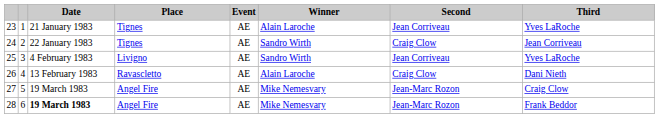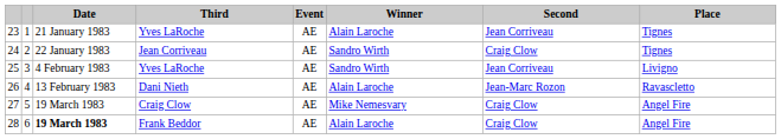 <table class="wikitable plainrowheaders" style="background:#fff; font-size:86%; line-height:16px; border:grey solid 1px; border-collapse:collapse;">
 <tr style="background:#ccc; text-align:center;">
 <th scope="col" style="background:#ccc; width=20 px;"></th>
 <th scope="col" style="background:#ccc; width=30 px;"></th>
 <th scope="col" style="background:#ccc; width:120px;">Date</th>
-<th scope="col" style="background:#ccc; width:160px;">Place</th>
+<th scope="col" style="background:#ccc; width:185px;">Third</th>
 <th scope="col" style="background:#ccc; width:15px;">Event</th>
 <th scope="col" style="background:#ccc; width:185px;">Winner</th>
 <th scope="col" style="background:#ccc; width:185px;">Second</th>
-<th scope="col" style="background:#ccc; width:185px;">Third</th>
+<th scope="col" style="background:#ccc; width:160px;">Place</th>
 </tr>
 <tr>
 <td align=center>23</td>
 <td align=center>1</td>
 <td>21 January 1983</td>
-<td> <a href='#'>Tignes</a></td>
+<td> <a href='#'>Yves LaRoche</a></td>
 <td align=center>AE</td>
 <td> <a href='#'>Alain Laroche</a></td>
 <td> <a href='#'>Jean Corriveau</a></td>
-<td> <a href='#'>Yves LaRoche</a></td>
+<td> <a href='#'>Tignes</a></td>
 </tr>
 <tr>
 <td align=center>24</td>
 <td align=center>2</td>
 <td>22 January 1983</td>
-<td> <a href='#'>Tignes</a></td>
+<td> <a href='#'>Jean Corriveau</a></td>
 <td align=center>AE</td>
 <td> <a href='#'>Sandro Wirth</a></td>
 <td> <a href='#'>Craig Clow</a></td>
-<td> <a href='#'>Jean Corriveau</a></td>
+<td> <a href='#'>Tignes</a></td>
 </tr>
 <tr>
 <td align=center>25</td>
 <td align=center>3</td>
 <td>4 February 1983</td>
-<td> <a href='#'>Livigno</a></td>
+<td> <a href='#'>Yves LaRoche</a></td>
 <td align=center>AE</td>
 <td> <a href='#'>Sandro Wirth</a></td>
 <td> <a href='#'>Jean Corriveau</a></td>
-<td> <a href='#'>Yves LaRoche</a></td>
+<td> <a href='#'>Livigno</a></td>
 </tr>
 <tr>
 <td align=center>26</td>
 <td align=center>4</td>
 <td>13 February 1983</td>
-<td> <a href='#'>Ravascletto</a></td>
+<td> <a href='#'>Dani Nieth</a></td>
 <td align=center>AE</td>
 <td> <a href='#'>Alain Laroche</a></td>
-<td> <a href='#'>Craig Clow</a></td>
-<td> <a href='#'>Dani Nieth</a></td>
+<td> <a href='#'>Jean-Marc Rozon</a></td>
+<td> <a href='#'>Ravascletto</a></td>
 </tr>
 <tr>
 <td align=center>27</td>
 <td align=center>5</td>
 <td>19 March 1983</td>
-<td> <a href='#'>Angel Fire</a></td>
+<td> <a href='#'>Craig Clow</a></td>
 <td align=center>AE</td>
 <td> <a href='#'>Mike Nemesvary</a></td>
-<td> <a href='#'>Jean-Marc Rozon</a></td>
 <td> <a href='#'>Craig Clow</a></td>
+<td> <a href='#'>Angel Fire</a></td>
 </tr>
 <tr>
 <td align=center>28</td>
 <td align=center>6</td>
 <td><strong>19 March 1983</strong></td>
+<td> <a href='#'>Frank Beddor</a></td>
+<td align=center>AE</td>
+<td> <a href='#'>Alain Laroche</a></td>
+<td> <a href='#'>Craig Clow</a></td>
 <td> <a href='#'>Angel Fire</a></td>
-<td align=center>AE</td>
-<td> <a href='#'>Mike Nemesvary</a></td>
-<td> <a href='#'>Jean-Marc Rozon</a></td>
-<td> <a href='#'>Frank Beddor</a></td>
 </tr>
 </table>
